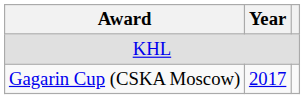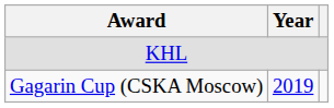 <table class="wikitable">
 <tr>
 <th>Award</th>
 <th>Year</th>
 <th></th>
 </tr>
 <tr ALIGN="center" bgcolor="#e0e0e0">
 <td colspan="3"><a href='#'>KHL</a></td>
 </tr>
 <tr>
 <td><a href='#'>Gagarin Cup</a> (CSKA Moscow)</td>
-<td><a href='#'>2017</a></td>
+<td><a href='#'>2019</a></td>
 <td></td>
 </tr>
 </table>
